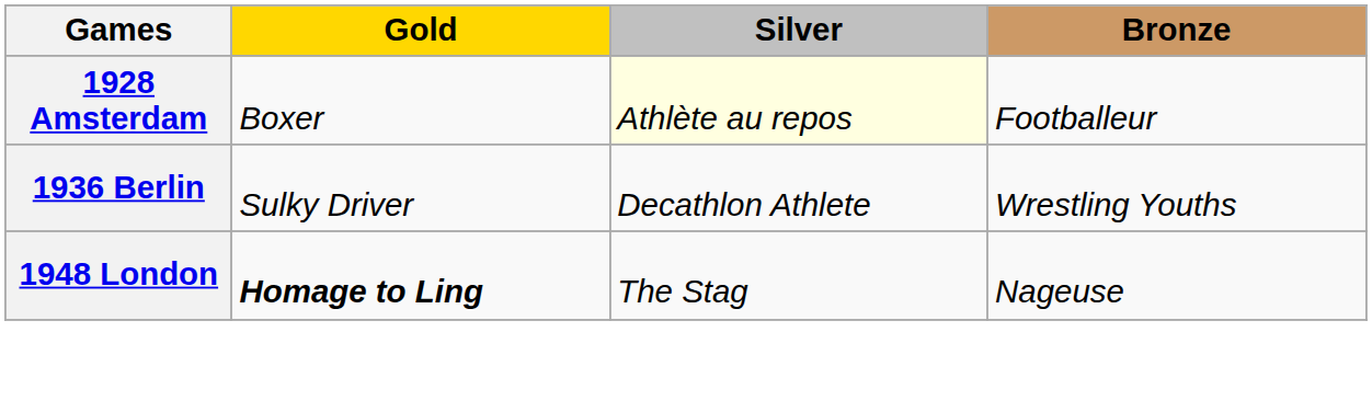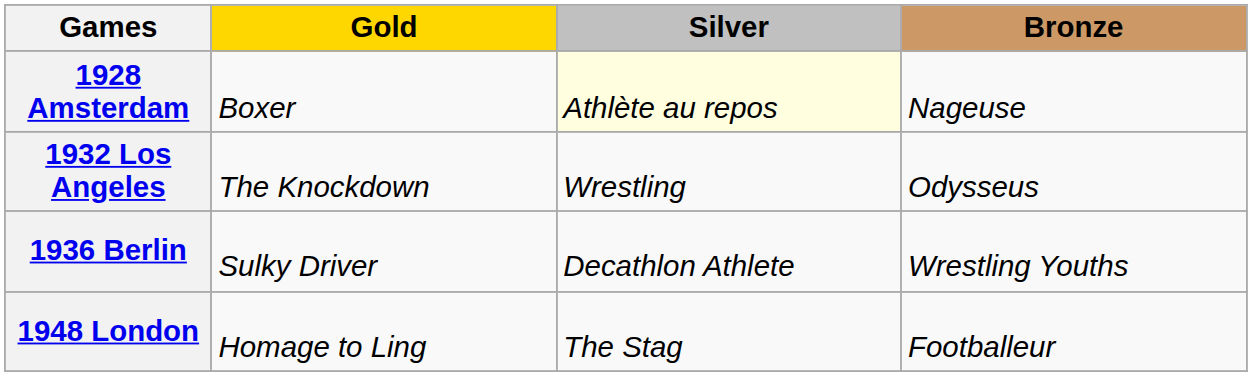 <table class="wikitable sortable plainrowheaders">
 <tr>
 <th scope="col" style="width:105px;">Games</th>
 <th scope="col" style="background-color:gold; width:180px;">Gold</th>
 <th scope="col" style="background-color:silver; width:180px;">Silver</th>
 <th scope="col" style="background-color:#cc9966; width:180px;">Bronze</th>
 </tr>
 <tr>
 <th scope="row"><a href='#'>1928 Amsterdam</a></th>
 <td><br><em>Boxer</em></td>
 <td style="background: lightyellow;"><br><em>Athlète au repos</em></td>
-<td><br><em>Footballeur</em></td>
+<td><br><em>Nageuse</em></td>
+</tr>
+<tr>
+<th scope="row"><a href='#'>1932 Los Angeles</a></th>
+<td><br><em>The Knockdown</em></td>
+<td><br><em>Wrestling</em></td>
+<td><br><em>Odysseus</em></td>
 </tr>
 <tr>
 <th scope="row"><a href='#'>1936 Berlin</a></th>
 <td><br><em>Sulky Driver</em></td>
 <td><br><em>Decathlon Athlete</em></td>
 <td><br><em>Wrestling Youths</em></td>
 </tr>
 <tr>
 <th scope="row"><a href='#'>1948 London</a></th>
-<td><strong><br><em>Homage to Ling</em></strong></td>
+<td><br><em>Homage to Ling</em></td>
 <td><br><em>The Stag</em></td>
-<td><br><em>Nageuse</em></td>
+<td><br><em>Footballeur</em></td>
 </tr>
 </table>
